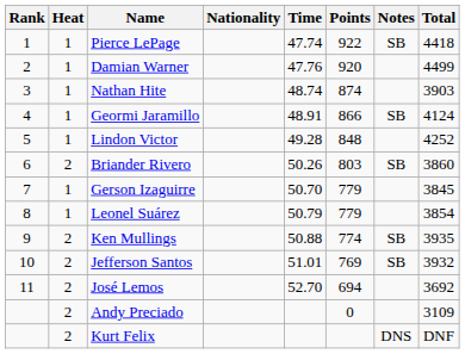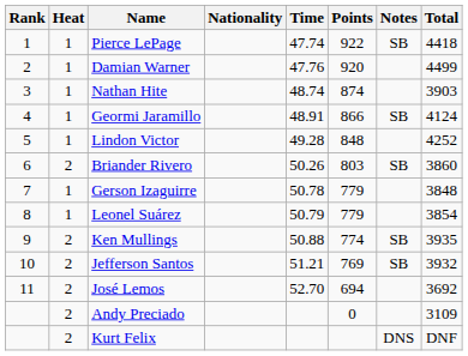 <table class="wikitable sortable" style="text-align:center">
 <tr>
 <th>Rank</th>
 <th>Heat</th>
 <th>Name</th>
 <th>Nationality</th>
 <th>Time</th>
 <th>Points</th>
 <th>Notes</th>
 <th>Total</th>
 </tr>
 <tr>
 <td>1</td>
 <td>1</td>
 <td align=left><a href='#'>Pierce LePage</a></td>
 <td align=left></td>
 <td>47.74</td>
 <td>922</td>
 <td>SB</td>
 <td>4418</td>
 </tr>
 <tr>
 <td>2</td>
 <td>1</td>
 <td align=left><a href='#'>Damian Warner</a></td>
 <td align=left></td>
 <td>47.76</td>
 <td>920</td>
 <td></td>
 <td>4499</td>
 </tr>
 <tr>
 <td>3</td>
 <td>1</td>
 <td align=left><a href='#'>Nathan Hite</a></td>
 <td align=left></td>
 <td>48.74</td>
 <td>874</td>
 <td></td>
 <td>3903</td>
 </tr>
 <tr>
 <td>4</td>
 <td>1</td>
 <td align=left><a href='#'>Geormi Jaramillo</a></td>
 <td align=left></td>
 <td>48.91</td>
 <td>866</td>
 <td>SB</td>
 <td>4124</td>
 </tr>
 <tr>
 <td>5</td>
 <td>1</td>
 <td align=left><a href='#'>Lindon Victor</a></td>
 <td align=left></td>
 <td>49.28</td>
 <td>848</td>
 <td></td>
 <td>4252</td>
 </tr>
 <tr>
 <td>6</td>
 <td>2</td>
 <td align=left><a href='#'>Briander Rivero</a></td>
 <td align=left></td>
 <td>50.26</td>
 <td>803</td>
 <td>SB</td>
 <td>3860</td>
 </tr>
 <tr>
 <td>7</td>
 <td>1</td>
 <td align=left><a href='#'>Gerson Izaguirre</a></td>
 <td align=left></td>
-<td>50.70</td>
+<td>50.78</td>
 <td>779</td>
 <td></td>
-<td>3845</td>
+<td>3848</td>
 </tr>
 <tr>
 <td>8</td>
 <td>1</td>
 <td align=left><a href='#'>Leonel Suárez</a></td>
 <td align=left></td>
 <td>50.79</td>
 <td>779</td>
 <td></td>
 <td>3854</td>
 </tr>
 <tr>
 <td>9</td>
 <td>2</td>
 <td align=left><a href='#'>Ken Mullings</a></td>
 <td align=left></td>
 <td>50.88</td>
 <td>774</td>
 <td>SB</td>
 <td>3935</td>
 </tr>
 <tr>
 <td>10</td>
 <td>2</td>
 <td align=left><a href='#'>Jefferson Santos</a></td>
 <td align=left></td>
-<td>51.01</td>
+<td>51.21</td>
 <td>769</td>
 <td>SB</td>
 <td>3932</td>
 </tr>
 <tr>
 <td>11</td>
 <td>2</td>
 <td align=left><a href='#'>José Lemos</a></td>
 <td align=left></td>
 <td>52.70</td>
 <td>694</td>
 <td></td>
 <td>3692</td>
 </tr>
 <tr>
 <td></td>
 <td>2</td>
 <td align=left><a href='#'>Andy Preciado</a></td>
 <td align=left></td>
 <td></td>
 <td>0</td>
 <td></td>
 <td>3109</td>
 </tr>
 <tr>
 <td></td>
 <td>2</td>
 <td align=left><a href='#'>Kurt Felix</a></td>
 <td align=left></td>
 <td></td>
 <td></td>
 <td>DNS</td>
 <td>DNF</td>
 </tr>
 </table>
